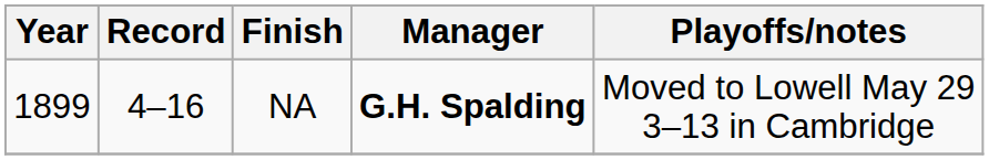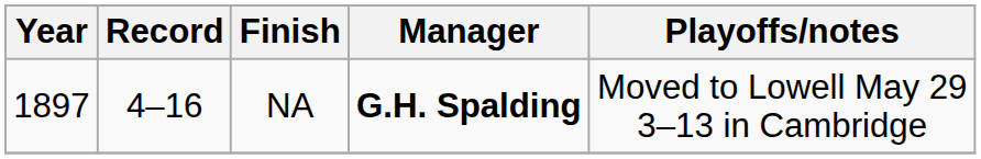 <table class="wikitable">
 <tr style="background: #F2F2F2;">
 <th>Year</th>
 <th>Record</th>
 <th>Finish</th>
 <th>Manager</th>
 <th>Playoffs/notes</th>
 </tr>
 <tr align=center>
-<td>1899</td>
+<td>1897</td>
 <td>4–16</td>
 <td>NA</td>
 <td><strong>G.H. Spalding</strong></td>
 <td>Moved to Lowell May 29<br>3–13 in Cambridge</td>
 </tr>
 <tr align=center>
 </tr>
 </table>
